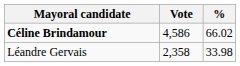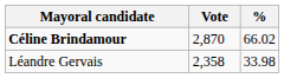 <table class="wikitable">
 <tr>
 <th bgcolor="#DDDDFF" width="200px">Mayoral candidate</th>
 <th bgcolor="#DDDDFF" width="50px">Vote</th>
 <th bgcolor="#DDDDFF"  width="30px">%</th>
 </tr>
 <tr>
 <td><strong>Céline Brindamour</strong></td>
-<td>4,586</td>
+<td>2,870</td>
 <td>66.02</td>
 </tr>
 <tr>
 <td>Léandre Gervais</td>
 <td>2,358</td>
 <td>33.98</td>
 </tr>
 </table>
